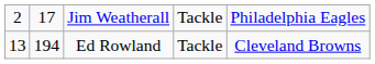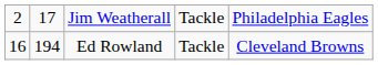 <table class="wikitable" style="text-align:center">
 <tr>
 <td>2</td>
 <td>17</td>
 <td><a href='#'>Jim Weatherall</a></td>
 <td>Tackle</td>
 <td><a href='#'>Philadelphia Eagles</a></td>
 </tr>
 <tr>
-<td>13</td>
+<td>16</td>
 <td>194</td>
 <td>Ed Rowland</td>
 <td>Tackle</td>
 <td><a href='#'>Cleveland Browns</a></td>
 </tr>
 </table>
